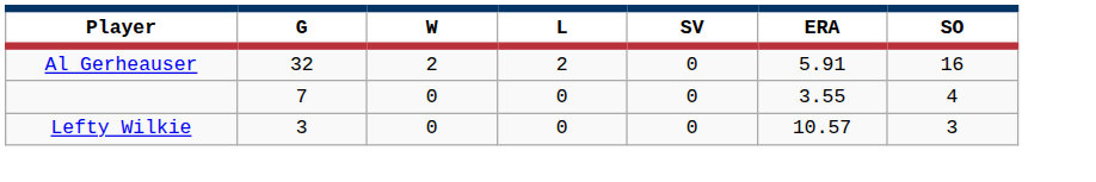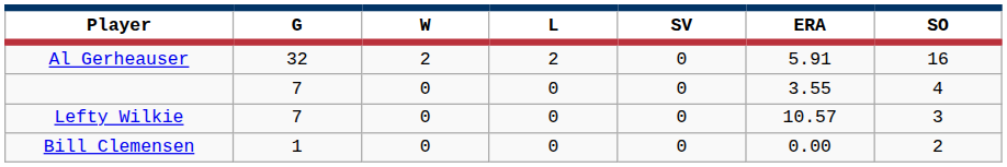 <table class="wikitable sortable">
 <tr>
 <th style="background:#FFFFFF; border-top:#023465 5px solid; border-bottom:#ba313c 5px solid;" width="16%">Player</th>
 <th style="background:#FFFFFF; border-top:#023465 5px solid; border-bottom:#ba313c 5px solid;" width="9%">G</th>
 <th style="background:#FFFFFF; border-top:#023465 5px solid; border-bottom:#ba313c 5px solid;" width="9%">W</th>
 <th style="background:#FFFFFF; border-top:#023465 5px solid; border-bottom:#ba313c 5px solid;" width="9%">L</th>
 <th style="background:#FFFFFF; border-top:#023465 5px solid; border-bottom:#ba313c 5px solid;" width="9%">SV</th>
 <th style="background:#FFFFFF; border-top:#023465 5px solid; border-bottom:#ba313c 5px solid;" width="9%">ERA</th>
 <th style="background:#FFFFFF; border-top:#023465 5px solid; border-bottom:#ba313c 5px solid;" width="9%">SO</th>
 </tr>
 <tr align="center">
 <td><a href='#'>Al Gerheauser</a></td>
 <td>32</td>
 <td>2</td>
 <td>2</td>
 <td>0</td>
 <td>5.91</td>
 <td>16</td>
 </tr>
 <tr align=center>
 <td></td>
 <td>7</td>
 <td>0</td>
 <td>0</td>
 <td>0</td>
 <td>3.55</td>
 <td>4</td>
 </tr>
 <tr align="center">
 <td><a href='#'>Lefty Wilkie</a></td>
-<td>3</td>
+<td>7</td>
 <td>0</td>
 <td>0</td>
 <td>0</td>
 <td>10.57</td>
 <td>3</td>
 </tr>
+<tr align=center>
+<td><a href='#'>Bill Clemensen</a></td>
+<td>1</td>
+<td>0</td>
+<td>0</td>
+<td>0</td>
+<td>0.00</td>
+<td>2</td>
+</tr>
 </table>
